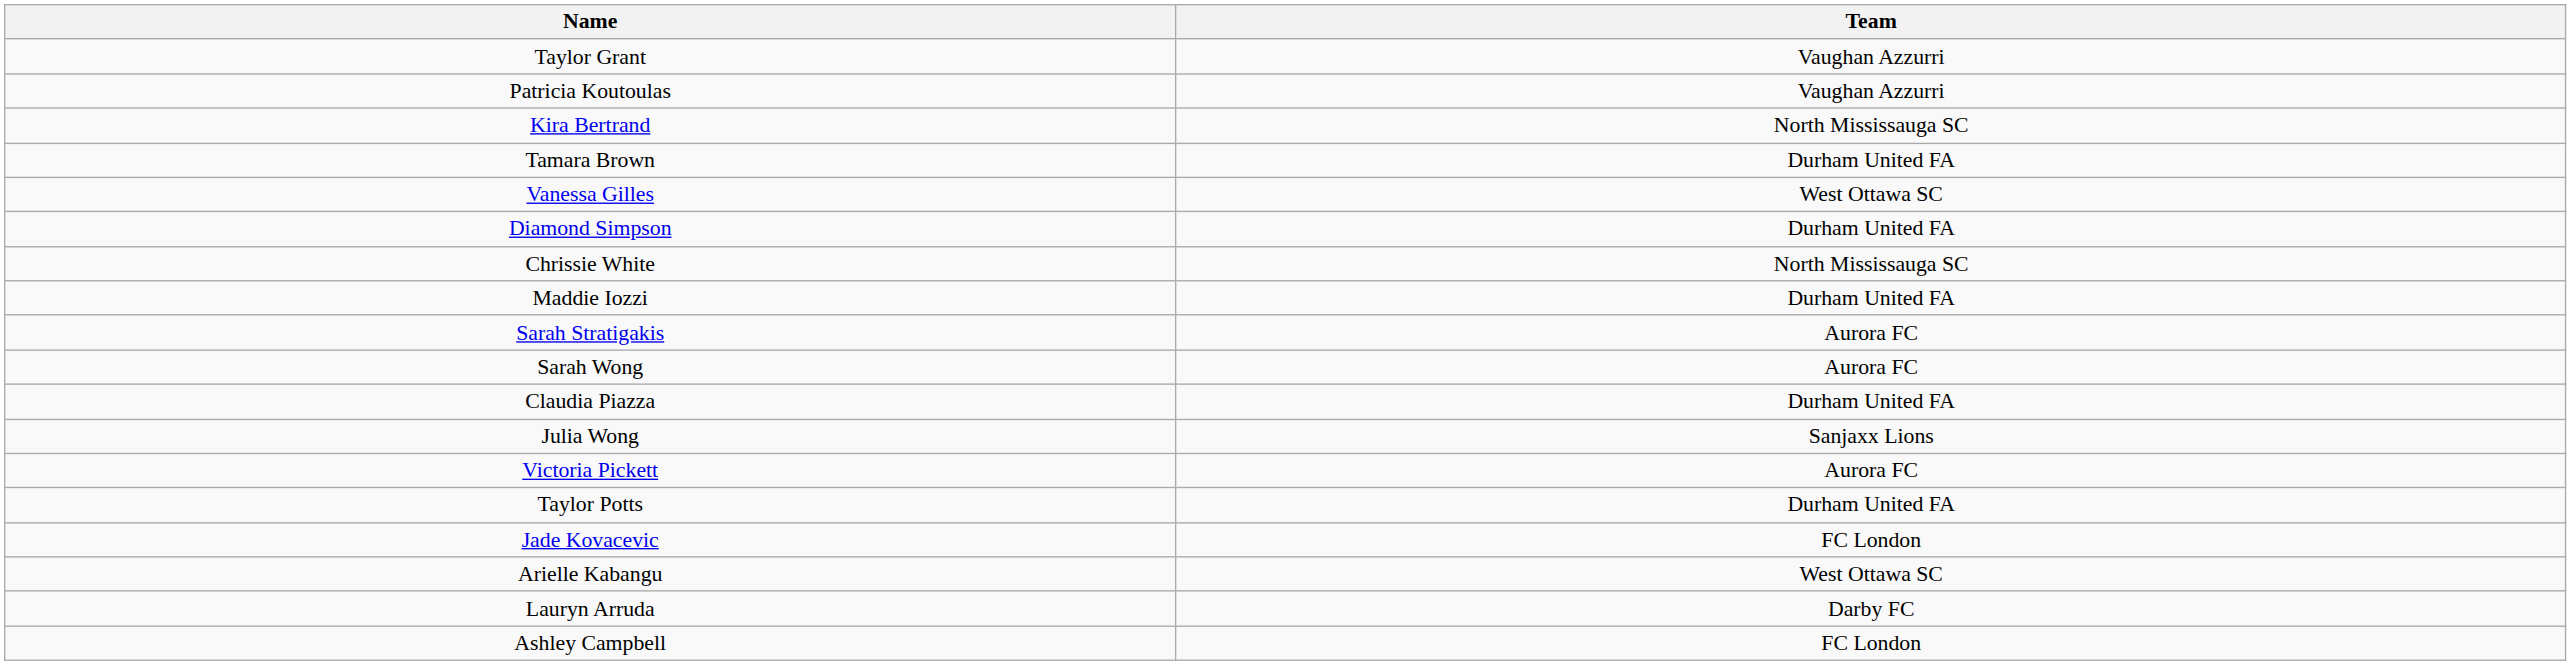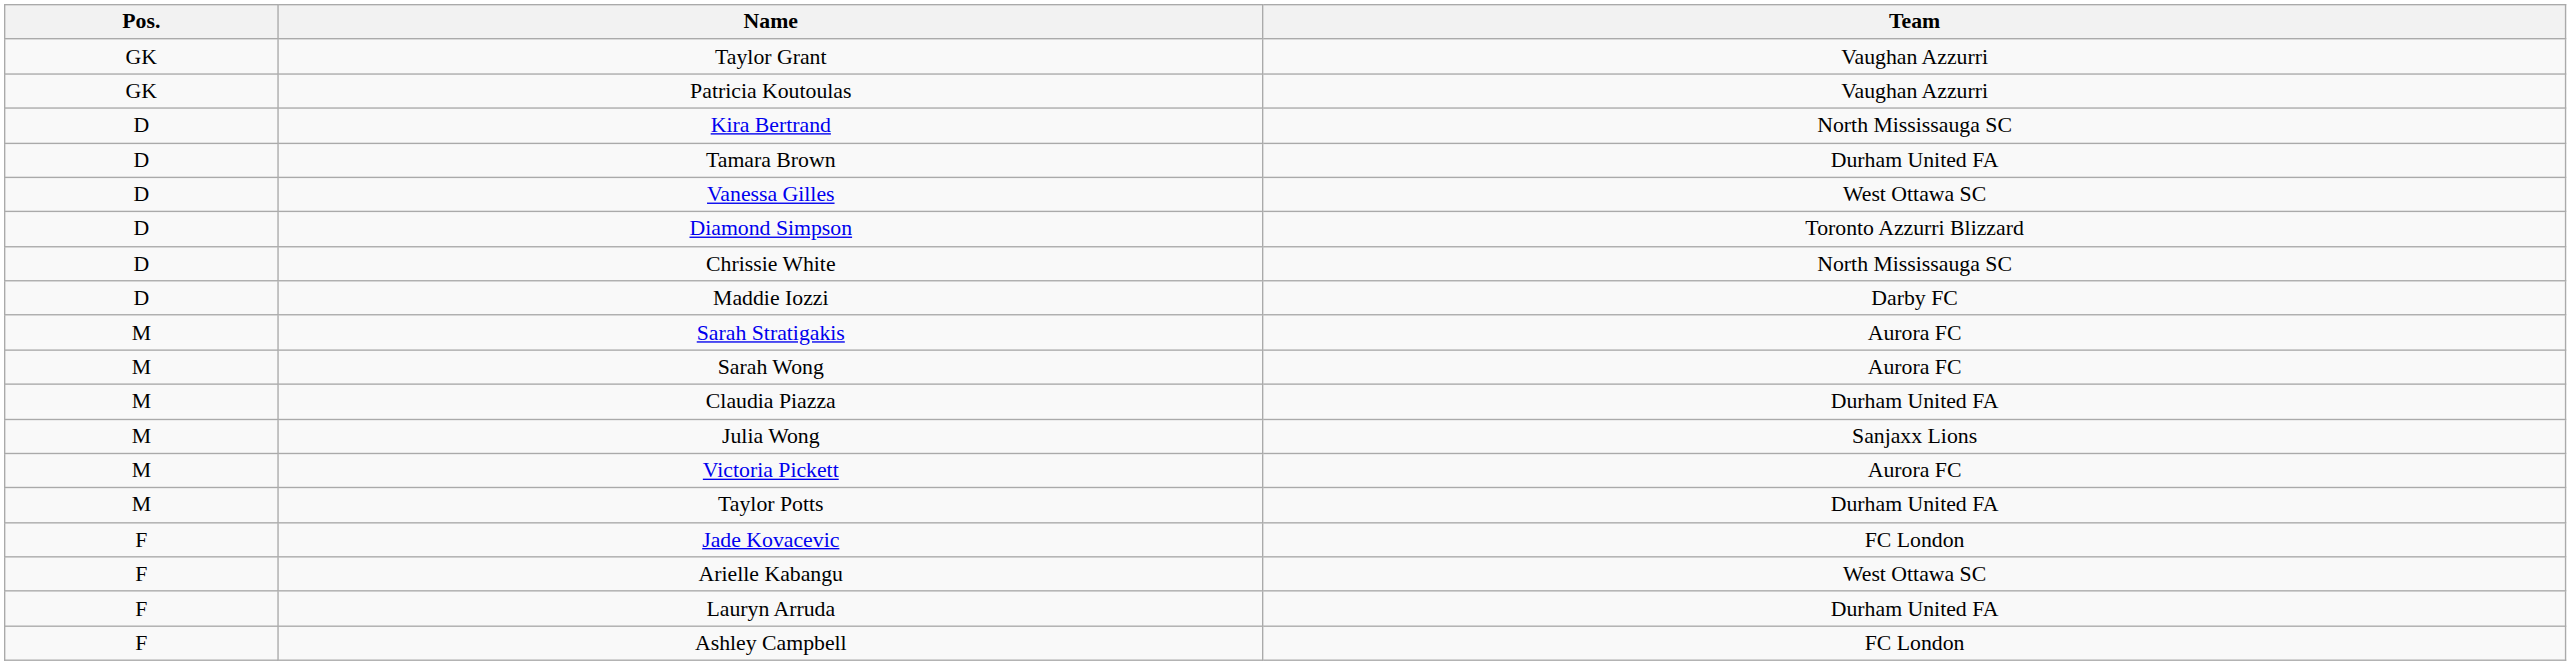 <table class="wikitable mw-collapsible mw-collapsed" style="text-align: center; width: 95%; margin-left: auto; margin-right: auto">
 <tr>
+<th>Pos.</th>
 <th>Name</th>
 <th>Team</th>
 </tr>
 <tr>
+<td>GK</td>
 <td>Taylor Grant</td>
 <td>Vaughan Azzurri</td>
 </tr>
 <tr>
+<td>GK</td>
 <td>Patricia Koutoulas</td>
 <td>Vaughan Azzurri</td>
 </tr>
 <tr>
+<td>D</td>
 <td><a href='#'>Kira Bertrand</a></td>
 <td>North Mississauga SC</td>
 </tr>
 <tr>
+<td>D</td>
 <td>Tamara Brown</td>
 <td>Durham United FA</td>
 </tr>
 <tr>
+<td>D</td>
 <td><a href='#'>Vanessa Gilles</a></td>
 <td>West Ottawa SC</td>
 </tr>
 <tr>
+<td>D</td>
 <td><a href='#'>Diamond Simpson</a></td>
-<td>Durham United FA</td>
+<td>Toronto Azzurri Blizzard</td>
 </tr>
 <tr>
+<td>D</td>
 <td>Chrissie White</td>
 <td>North Mississauga SC</td>
 </tr>
 <tr>
+<td>D</td>
 <td>Maddie Iozzi</td>
-<td>Durham United FA</td>
+<td>Darby FC</td>
 </tr>
 <tr>
+<td>M</td>
 <td><a href='#'>Sarah Stratigakis</a></td>
 <td>Aurora FC</td>
 </tr>
 <tr>
+<td>M</td>
 <td>Sarah Wong</td>
 <td>Aurora FC</td>
 </tr>
 <tr>
+<td>M</td>
 <td>Claudia Piazza</td>
 <td>Durham United FA</td>
 </tr>
 <tr>
+<td>M</td>
 <td>Julia Wong</td>
 <td>Sanjaxx Lions</td>
 </tr>
 <tr>
+<td>M</td>
 <td><a href='#'>Victoria Pickett</a></td>
 <td>Aurora FC</td>
 </tr>
 <tr>
+<td>M</td>
 <td>Taylor Potts</td>
 <td>Durham United FA</td>
 </tr>
 <tr>
+<td>F</td>
 <td><a href='#'>Jade Kovacevic</a></td>
 <td>FC London</td>
 </tr>
 <tr>
+<td>F</td>
 <td>Arielle Kabangu</td>
 <td>West Ottawa SC</td>
 </tr>
 <tr>
+<td>F</td>
 <td>Lauryn Arruda</td>
-<td>Darby FC</td>
+<td>Durham United FA</td>
 </tr>
 <tr>
+<td>F</td>
 <td>Ashley Campbell</td>
 <td>FC London</td>
 </tr>
 </table>
